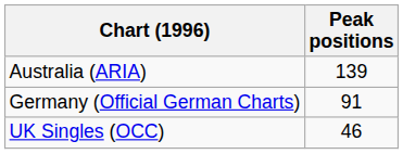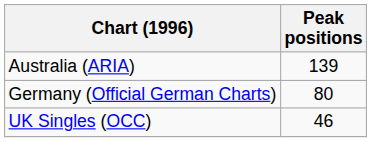 <table class="wikitable sortable">
 <tr>
 <th align="left">Chart (1996)</th>
 <th align="center">Peak<br>positions</th>
 </tr>
 <tr>
 <td align="left">Australia (<a href='#'>ARIA</a>)</td>
 <td align="center">139</td>
 </tr>
 <tr>
 <td align="left">Germany (<a href='#'>Official German Charts</a>)</td>
-<td align="center">91</td>
+<td align="center">80</td>
 </tr>
 <tr>
 <td align="left"><a href='#'>UK Singles</a> (<a href='#'>OCC</a>)</td>
 <td align="center">46</td>
 </tr>
 <tr>
 </tr>
 </table>
